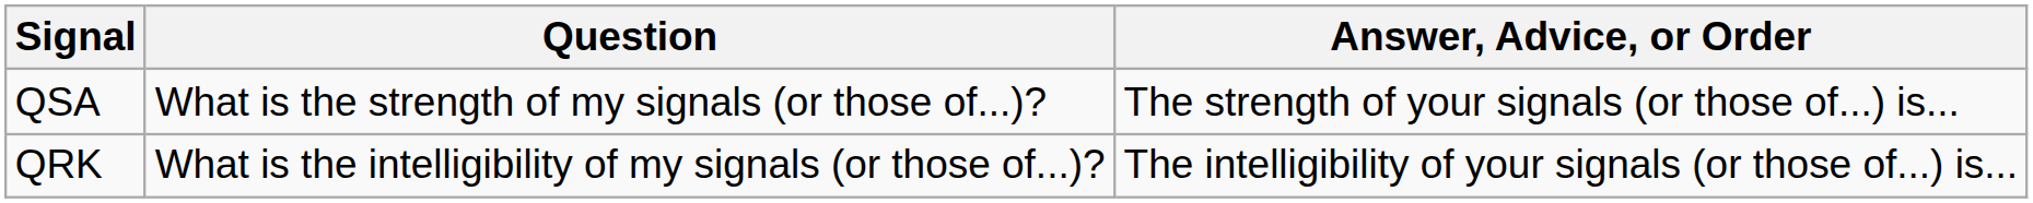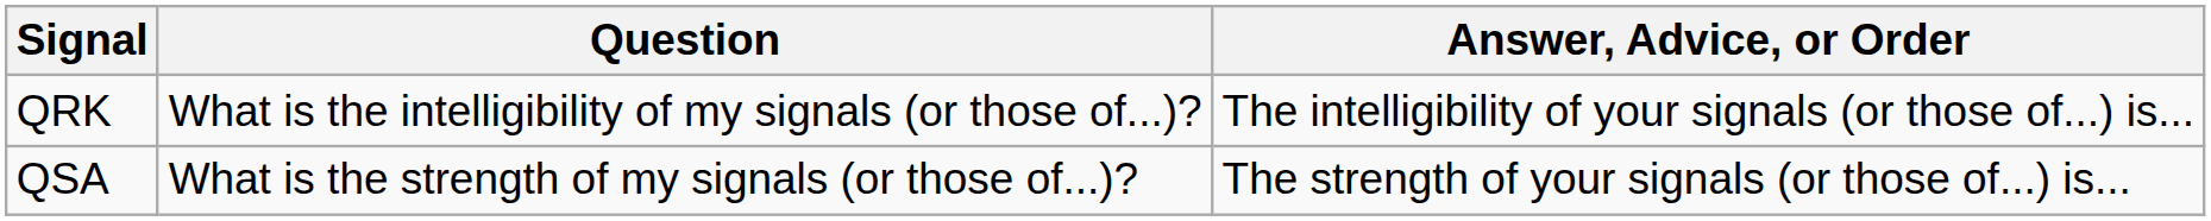 <table class="wikitable">
 <tr>
 <th>Signal</th>
 <th>Question</th>
 <th>Answer, Advice, or Order</th>
 </tr>
 <tr>
+<td>QRK</td>
+<td>What is the intelligibility of my signals (or those of...)?</td>
+<td>The intelligibility of your signals (or those of...) is...</td>
+</tr>
+<tr>
 <td>QSA</td>
 <td>What is the strength of my signals (or those of...)?</td>
 <td>The strength of your signals (or those of...) is...</td>
 </tr>
-<tr>
-<td>QRK</td>
-<td>What is the intelligibility of my signals (or those of...)?</td>
-<td>The intelligibility of your signals (or those of...) is...</td>
-</tr>
 </table>
